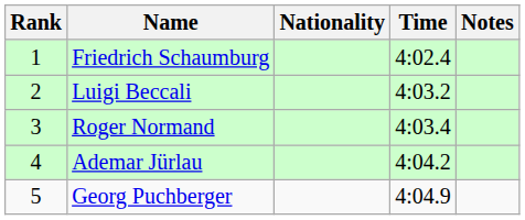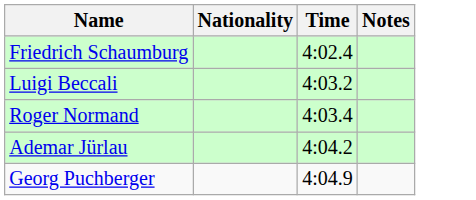 <table class="wikitable sortable" style="text-align:center">
 <tr>
-<th>Rank</th>
 <th>Name</th>
 <th>Nationality</th>
 <th>Time</th>
 <th>Notes</th>
 </tr>
 <tr bgcolor=ccffcc>
-<td>1</td>
 <td align=left><a href='#'>Friedrich Schaumburg</a></td>
 <td align=left></td>
 <td>4:02.4</td>
 <td></td>
 </tr>
 <tr bgcolor=ccffcc>
-<td>2</td>
 <td align=left><a href='#'>Luigi Beccali</a></td>
 <td align=left></td>
 <td>4:03.2</td>
 <td></td>
 </tr>
 <tr bgcolor=ccffcc>
-<td>3</td>
 <td align=left><a href='#'>Roger Normand</a></td>
 <td align=left></td>
 <td>4:03.4</td>
 <td></td>
 </tr>
 <tr bgcolor=ccffcc>
-<td>4</td>
 <td align=left><a href='#'>Ademar Jürlau</a></td>
 <td align=left></td>
 <td>4:04.2</td>
 <td></td>
 </tr>
 <tr>
-<td>5</td>
 <td align=left><a href='#'>Georg Puchberger</a></td>
 <td align=left></td>
 <td>4:04.9</td>
 <td></td>
 </tr>
 </table>
